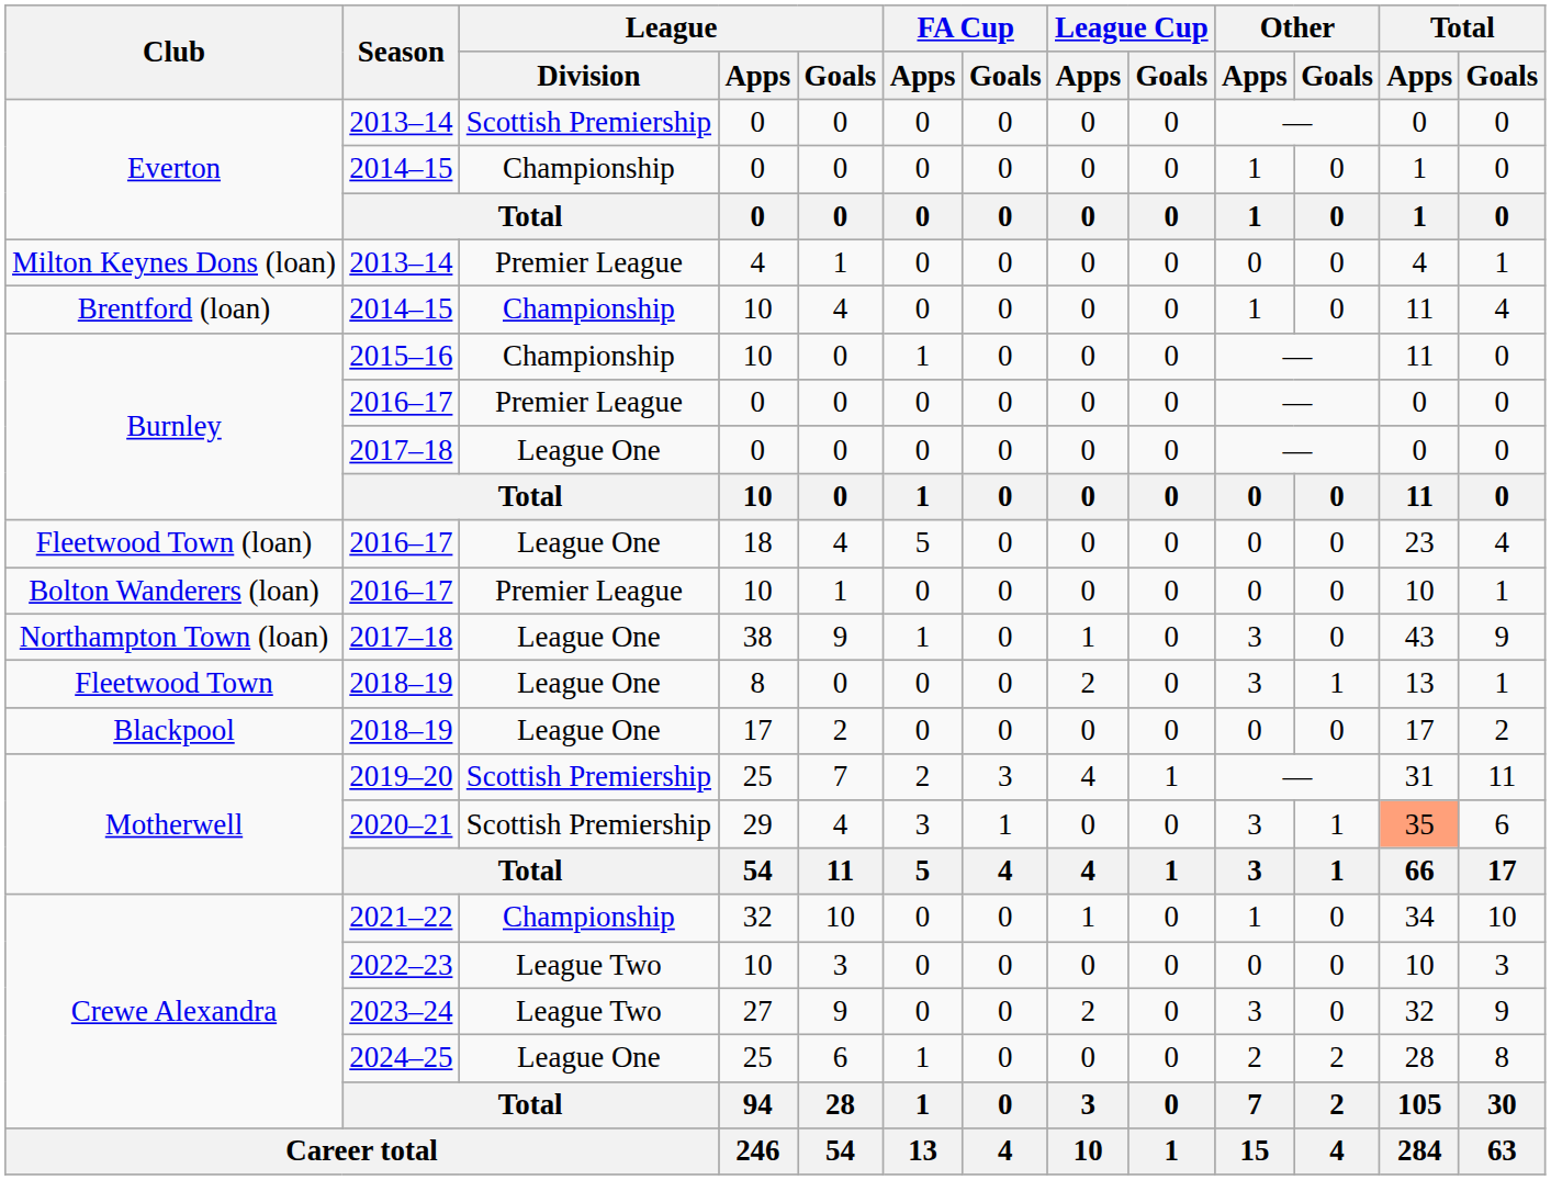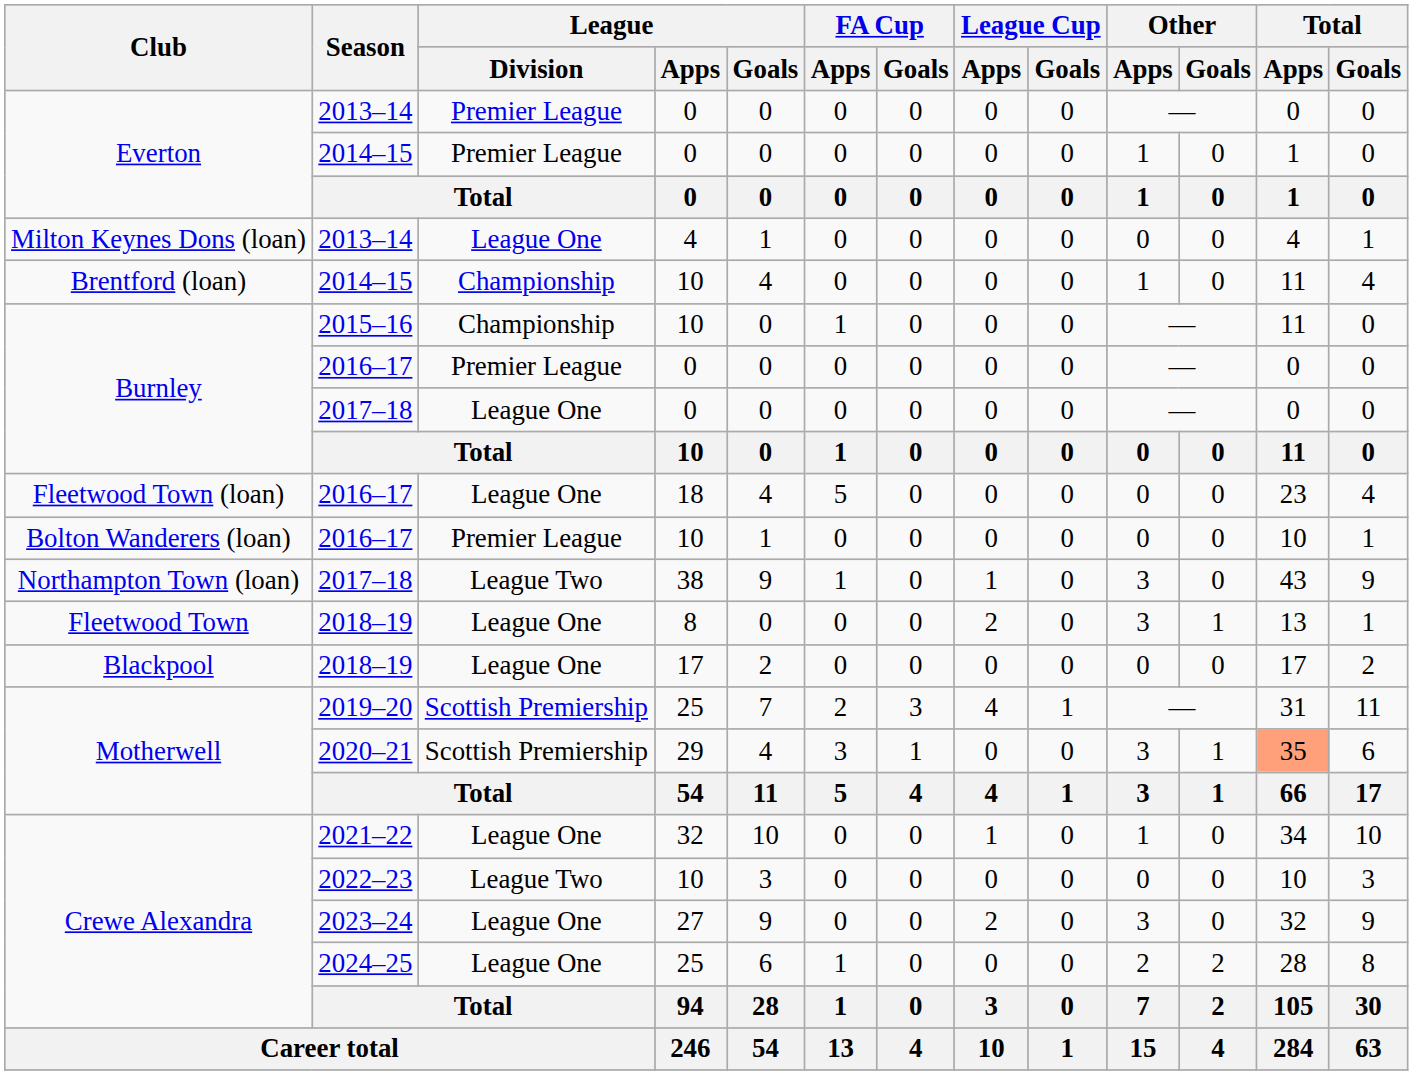 <table class="wikitable" style="text-align: center">
 <tr>
 <th rowspan="2">Club</th>
 <th rowspan="2">Season</th>
 <th colspan="3">League</th>
 <th colspan="2"><a href='#'>FA Cup</a></th>
 <th colspan="2"><a href='#'>League Cup</a></th>
 <th colspan="2">Other</th>
 <th colspan="2">Total</th>
 </tr>
 <tr>
 <th>Division</th>
 <th>Apps</th>
 <th>Goals</th>
 <th>Apps</th>
 <th>Goals</th>
 <th>Apps</th>
 <th>Goals</th>
 <th>Apps</th>
 <th>Goals</th>
 <th>Apps</th>
 <th>Goals</th>
 </tr>
 <tr>
 <td rowspan="3"><a href='#'>Everton</a></td>
 <td><a href='#'>2013–14</a></td>
-<td><a href='#'>Scottish Premiership</a></td>
+<td><a href='#'>Premier League</a></td>
 <td>0</td>
 <td>0</td>
 <td>0</td>
 <td>0</td>
 <td>0</td>
 <td>0</td>
 <td colspan="2">—</td>
 <td>0</td>
 <td>0</td>
 </tr>
 <tr>
 <td><a href='#'>2014–15</a></td>
-<td>Championship</td>
+<td>Premier League</td>
 <td>0</td>
 <td>0</td>
 <td>0</td>
 <td>0</td>
 <td>0</td>
 <td>0</td>
 <td>1</td>
 <td>0</td>
 <td>1</td>
 <td>0</td>
 </tr>
 <tr>
 <th colspan="2">Total</th>
 <th>0</th>
 <th>0</th>
 <th>0</th>
 <th>0</th>
 <th>0</th>
 <th>0</th>
 <th>1</th>
 <th>0</th>
 <th>1</th>
 <th>0</th>
 </tr>
 <tr>
 <td><a href='#'>Milton Keynes Dons</a> (loan)</td>
 <td><a href='#'>2013–14</a></td>
-<td>Premier League</td>
+<td><a href='#'>League One</a></td>
 <td>4</td>
 <td>1</td>
 <td>0</td>
 <td>0</td>
 <td>0</td>
 <td>0</td>
 <td>0</td>
 <td>0</td>
 <td>4</td>
 <td>1</td>
 </tr>
 <tr>
 <td><a href='#'>Brentford</a> (loan)</td>
 <td><a href='#'>2014–15</a></td>
 <td><a href='#'>Championship</a></td>
 <td>10</td>
 <td>4</td>
 <td>0</td>
 <td>0</td>
 <td>0</td>
 <td>0</td>
 <td>1</td>
 <td>0</td>
 <td>11</td>
 <td>4</td>
 </tr>
 <tr>
 <td rowspan="4"><a href='#'>Burnley</a></td>
 <td><a href='#'>2015–16</a></td>
 <td>Championship</td>
 <td>10</td>
 <td>0</td>
 <td>1</td>
 <td>0</td>
 <td>0</td>
 <td>0</td>
 <td colspan="2">—</td>
 <td>11</td>
 <td>0</td>
 </tr>
 <tr>
 <td><a href='#'>2016–17</a></td>
 <td>Premier League</td>
 <td>0</td>
 <td>0</td>
 <td>0</td>
 <td>0</td>
 <td>0</td>
 <td>0</td>
 <td colspan="2">—</td>
 <td>0</td>
 <td>0</td>
 </tr>
 <tr>
 <td><a href='#'>2017–18</a></td>
 <td>League One</td>
 <td>0</td>
 <td>0</td>
 <td>0</td>
 <td>0</td>
 <td>0</td>
 <td>0</td>
 <td colspan="2">—</td>
 <td>0</td>
 <td>0</td>
 </tr>
 <tr>
 <th colspan="2">Total</th>
 <th>10</th>
 <th>0</th>
 <th>1</th>
 <th>0</th>
 <th>0</th>
 <th>0</th>
 <th>0</th>
 <th>0</th>
 <th>11</th>
 <th>0</th>
 </tr>
 <tr>
 <td><a href='#'>Fleetwood Town</a> (loan)</td>
 <td><a href='#'>2016–17</a></td>
 <td>League One</td>
 <td>18</td>
 <td>4</td>
 <td>5</td>
 <td>0</td>
 <td>0</td>
 <td>0</td>
 <td>0</td>
 <td>0</td>
 <td>23</td>
 <td>4</td>
 </tr>
 <tr>
 <td><a href='#'>Bolton Wanderers</a> (loan)</td>
 <td><a href='#'>2016–17</a></td>
 <td>Premier League</td>
 <td>10</td>
 <td>1</td>
 <td>0</td>
 <td>0</td>
 <td>0</td>
 <td>0</td>
 <td>0</td>
 <td>0</td>
 <td>10</td>
 <td>1</td>
 </tr>
 <tr>
 <td><a href='#'>Northampton Town</a> (loan)</td>
 <td><a href='#'>2017–18</a></td>
-<td>League One</td>
+<td>League Two</td>
 <td>38</td>
 <td>9</td>
 <td>1</td>
 <td>0</td>
 <td>1</td>
 <td>0</td>
 <td>3</td>
 <td>0</td>
 <td>43</td>
 <td>9</td>
 </tr>
 <tr>
 <td><a href='#'>Fleetwood Town</a></td>
 <td><a href='#'>2018–19</a></td>
 <td>League One</td>
 <td>8</td>
 <td>0</td>
 <td>0</td>
 <td>0</td>
 <td>2</td>
 <td>0</td>
 <td>3</td>
 <td>1</td>
 <td>13</td>
 <td>1</td>
 </tr>
 <tr>
 <td><a href='#'>Blackpool</a></td>
 <td><a href='#'>2018–19</a></td>
 <td>League One</td>
 <td>17</td>
 <td>2</td>
 <td>0</td>
 <td>0</td>
 <td>0</td>
 <td>0</td>
 <td>0</td>
 <td>0</td>
 <td>17</td>
 <td>2</td>
 </tr>
 <tr>
 <td rowspan=3><a href='#'>Motherwell</a></td>
 <td><a href='#'>2019–20</a></td>
 <td><a href='#'>Scottish Premiership</a></td>
 <td>25</td>
 <td>7</td>
 <td>2</td>
 <td>3</td>
 <td>4</td>
 <td>1</td>
 <td colspan=2>—</td>
 <td>31</td>
 <td>11</td>
 </tr>
 <tr>
 <td><a href='#'>2020–21</a></td>
 <td>Scottish Premiership</td>
 <td>29</td>
 <td>4</td>
 <td>3</td>
 <td>1</td>
 <td>0</td>
 <td>0</td>
 <td>3</td>
 <td>1</td>
 <td style="background: lightsalmon;">35</td>
 <td>6</td>
 </tr>
 <tr>
 <th colspan=2>Total</th>
 <th>54</th>
 <th>11</th>
 <th>5</th>
 <th>4</th>
 <th>4</th>
 <th>1</th>
 <th>3</th>
 <th>1</th>
 <th>66</th>
 <th>17</th>
 </tr>
 <tr>
 <td rowspan=5><a href='#'>Crewe Alexandra</a></td>
 <td><a href='#'>2021–22</a></td>
-<td><a href='#'>Championship</a></td>
+<td>League One</td>
 <td>32</td>
 <td>10</td>
 <td>0</td>
 <td>0</td>
 <td>1</td>
 <td>0</td>
 <td>1</td>
 <td>0</td>
 <td>34</td>
 <td>10</td>
 </tr>
 <tr>
 <td><a href='#'>2022–23</a></td>
 <td>League Two</td>
 <td>10</td>
 <td>3</td>
 <td>0</td>
 <td>0</td>
 <td>0</td>
 <td>0</td>
 <td>0</td>
 <td>0</td>
 <td>10</td>
 <td>3</td>
 </tr>
 <tr>
 <td><a href='#'>2023–24</a></td>
-<td>League Two</td>
+<td>League One</td>
 <td>27</td>
 <td>9</td>
 <td>0</td>
 <td>0</td>
 <td>2</td>
 <td>0</td>
 <td>3</td>
 <td>0</td>
 <td>32</td>
 <td>9</td>
 </tr>
 <tr>
 <td><a href='#'>2024–25</a></td>
 <td>League One</td>
 <td>25</td>
 <td>6</td>
 <td>1</td>
 <td>0</td>
 <td>0</td>
 <td>0</td>
 <td>2</td>
 <td>2</td>
 <td>28</td>
 <td>8</td>
 </tr>
 <tr>
 <th colspan=2>Total</th>
 <th>94</th>
 <th>28</th>
 <th>1</th>
 <th>0</th>
 <th>3</th>
 <th>0</th>
 <th>7</th>
 <th>2</th>
 <th>105</th>
 <th>30</th>
 </tr>
 <tr>
 <th colspan="3">Career total</th>
 <th>246</th>
 <th>54</th>
 <th>13</th>
 <th>4</th>
 <th>10</th>
 <th>1</th>
 <th>15</th>
 <th>4</th>
 <th>284</th>
 <th>63</th>
 </tr>
 </table>
